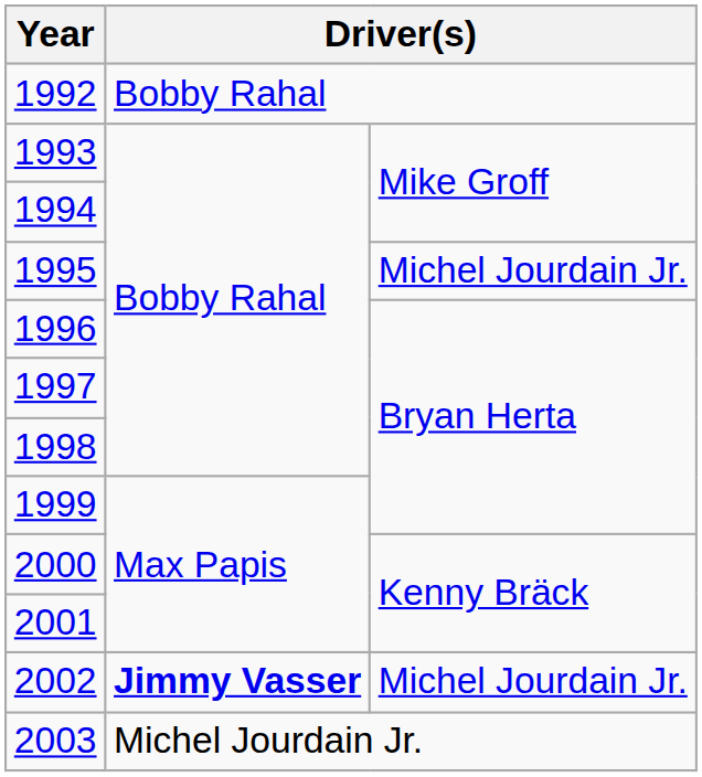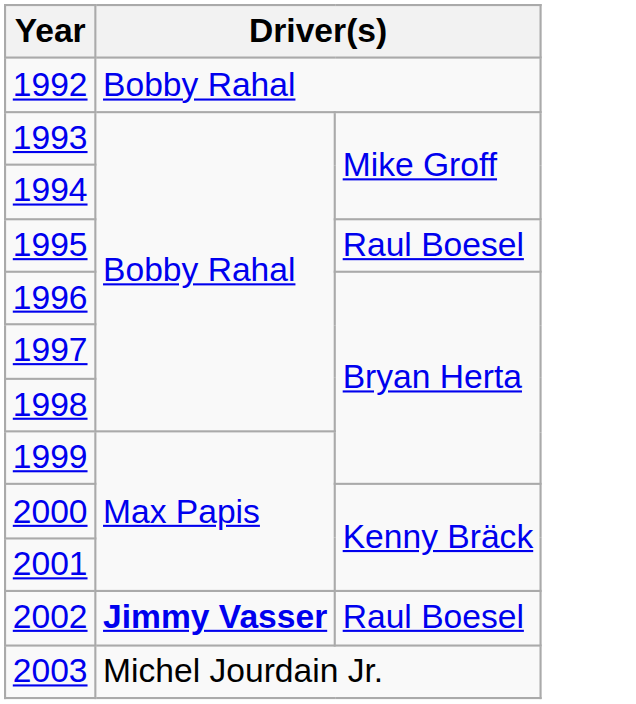 <table class="wikitable">
 <tr>
 <th>Year</th>
 <th colspan=2>Driver(s)</th>
 </tr>
 <tr>
 <td><a href='#'>1992</a></td>
 <td colspan=2> <a href='#'>Bobby Rahal</a></td>
 </tr>
 <tr>
 <td><a href='#'>1993</a></td>
 <td rowspan=6> <a href='#'>Bobby Rahal</a></td>
 <td rowspan=2> <a href='#'>Mike Groff</a></td>
 </tr>
 <tr>
 <td><a href='#'>1994</a></td>
 </tr>
 <tr>
 <td><a href='#'>1995</a></td>
-<td> <a href='#'>Michel Jourdain Jr.</a></td>
+<td> <a href='#'>Raul Boesel</a></td>
 </tr>
 <tr>
 <td><a href='#'>1996</a></td>
 <td rowspan=4> <a href='#'>Bryan Herta</a></td>
 </tr>
 <tr>
 <td><a href='#'>1997</a></td>
 </tr>
 <tr>
 <td><a href='#'>1998</a></td>
 </tr>
 <tr>
 <td><a href='#'>1999</a></td>
 <td rowspan=3> <a href='#'>Max Papis</a></td>
 </tr>
 <tr>
 <td><a href='#'>2000</a></td>
 <td rowspan=2> <a href='#'>Kenny Bräck</a></td>
 </tr>
 <tr>
 <td><a href='#'>2001</a></td>
 </tr>
 <tr>
 <td><a href='#'>2002</a></td>
 <td><strong> <a href='#'>Jimmy Vasser</a></strong></td>
-<td> <a href='#'>Michel Jourdain Jr.</a></td>
+<td> <a href='#'>Raul Boesel</a></td>
 </tr>
 <tr>
 <td><a href='#'>2003</a></td>
 <td colspan=2> Michel Jourdain Jr.</td>
 </tr>
 </table>
